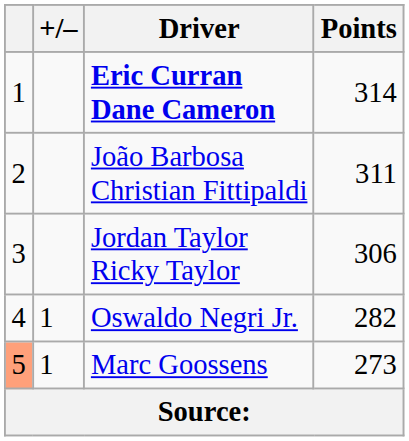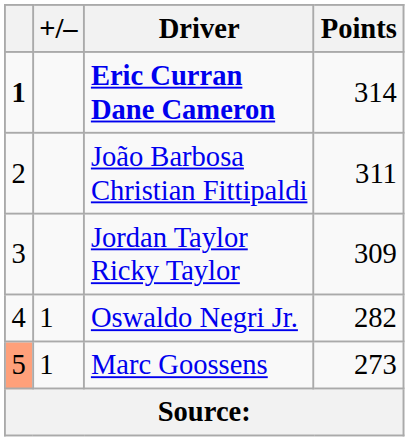 <table class="wikitable" style="font-size: 95%;">
 <tr>
 <th scope="col"></th>
 <th scope="col">+/–</th>
 <th scope="col">Driver</th>
 <th scope="col">Points</th>
 </tr>
 <tr>
-<td align=center>1</td>
+<td align=center><strong>1</strong></td>
 <td align="left"></td>
 <td><strong> <a href='#'>Eric Curran</a><br> <a href='#'>Dane Cameron</a></strong></td>
 <td align=right>314</td>
 </tr>
 <tr>
 <td align=center>2</td>
 <td align="left"></td>
 <td> <a href='#'>João Barbosa</a><br> <a href='#'>Christian Fittipaldi</a></td>
 <td align=right>311</td>
 </tr>
 <tr>
 <td align=center>3</td>
 <td align="left"></td>
 <td> <a href='#'>Jordan Taylor</a><br> <a href='#'>Ricky Taylor</a></td>
-<td align=right>306</td>
+<td align=right>309</td>
 </tr>
 <tr>
 <td align=center>4</td>
 <td align="left"> 1</td>
 <td> <a href='#'>Oswaldo Negri Jr.</a></td>
 <td align=right>282</td>
 </tr>
 <tr>
 <td align=center style="background: lightsalmon;">5</td>
 <td align="left"> 1</td>
 <td> <a href='#'>Marc Goossens</a></td>
 <td align=right>273</td>
 </tr>
 <tr>
 <th colspan=5>Source:</th>
 </tr>
 </table>
